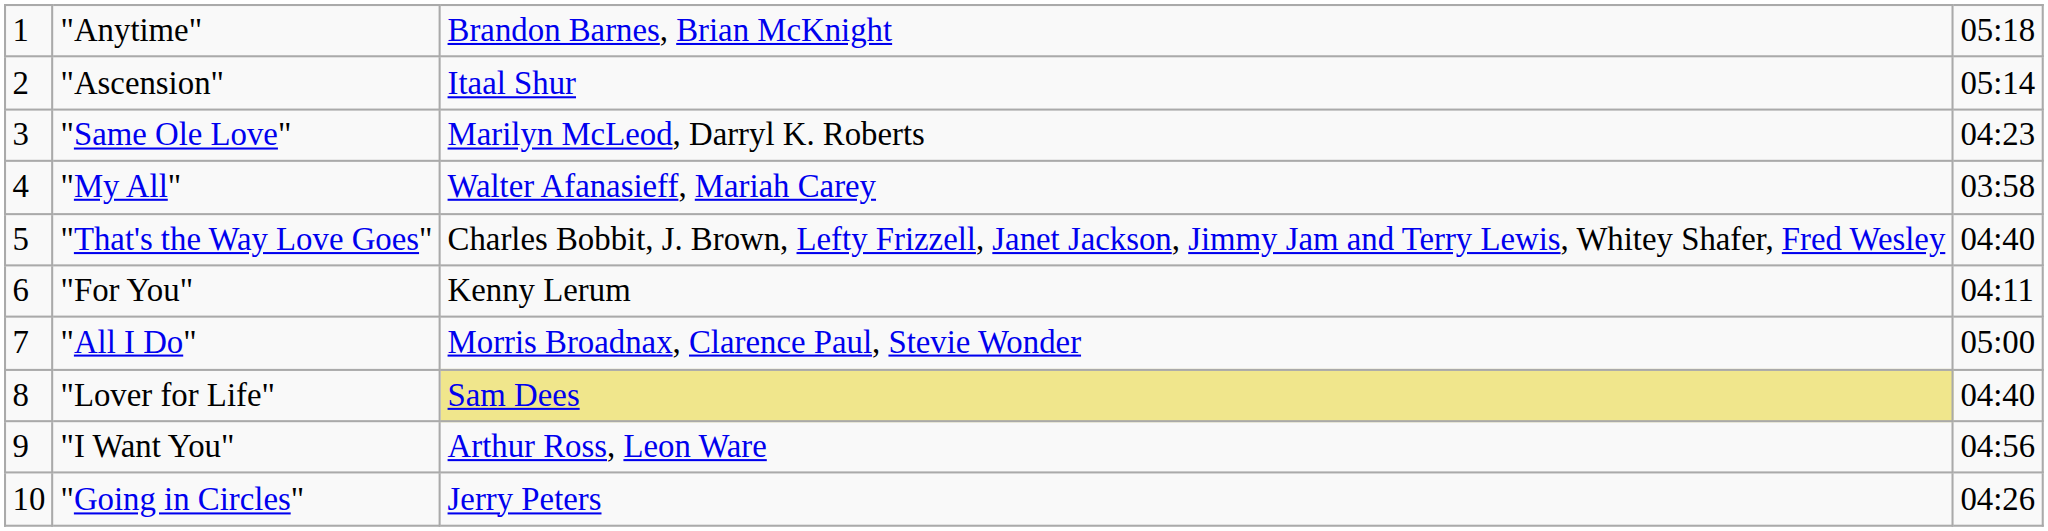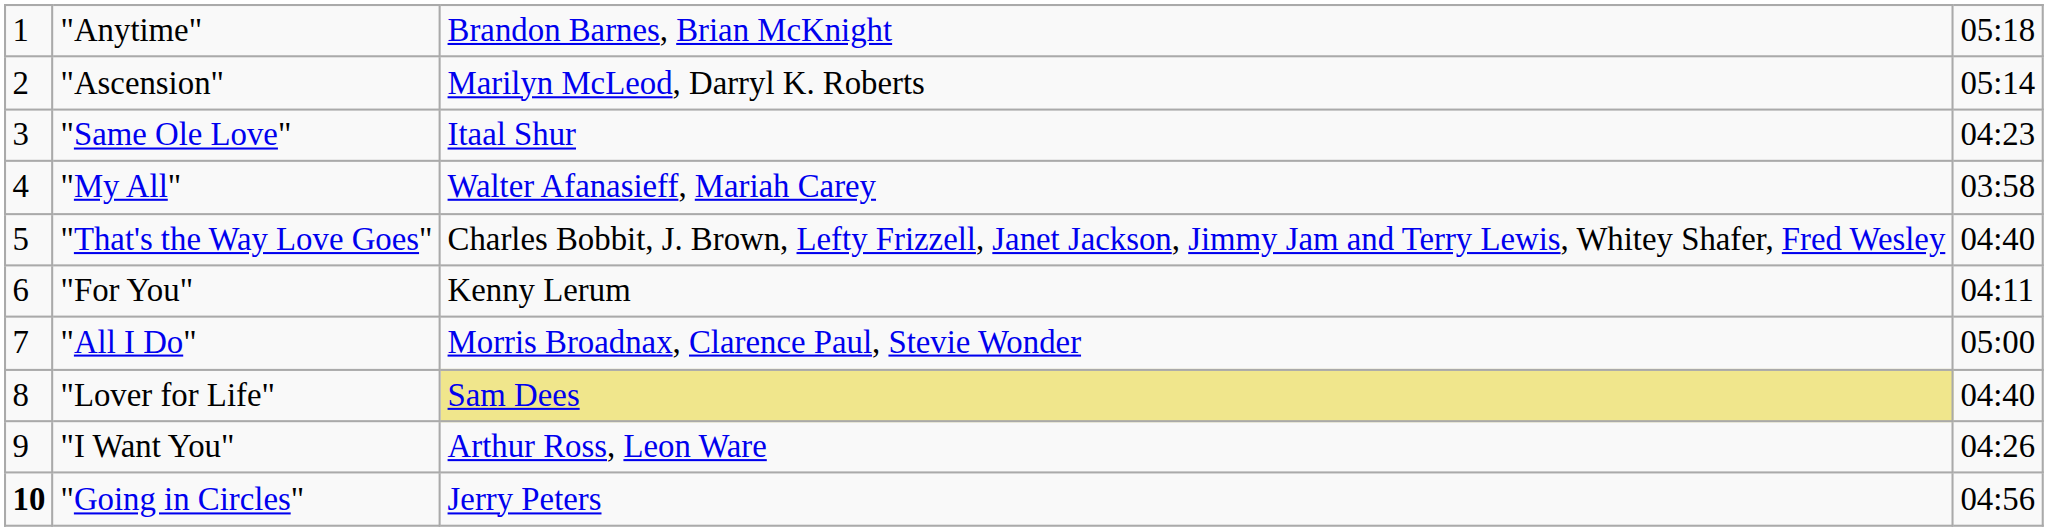 <table class="wikitable">
 <tr>
 <td>1</td>
 <td>"Anytime"</td>
 <td><a href='#'>Brandon Barnes</a>, <a href='#'>Brian McKnight</a></td>
 <td>05:18</td>
 </tr>
 <tr>
 <td>2</td>
 <td>"Ascension"</td>
-<td><a href='#'>Itaal Shur</a></td>
+<td><a href='#'>Marilyn McLeod</a>, Darryl K. Roberts</td>
 <td>05:14</td>
 </tr>
 <tr>
 <td>3</td>
 <td>"<a href='#'>Same Ole Love</a>"</td>
-<td><a href='#'>Marilyn McLeod</a>, Darryl K. Roberts</td>
+<td><a href='#'>Itaal Shur</a></td>
 <td>04:23</td>
 </tr>
 <tr>
 <td>4</td>
 <td>"<a href='#'>My All</a>"</td>
 <td><a href='#'>Walter Afanasieff</a>, <a href='#'>Mariah Carey</a></td>
 <td>03:58</td>
 </tr>
 <tr>
 <td>5</td>
 <td>"<a href='#'>That's the Way Love Goes</a>"</td>
 <td>Charles Bobbit, J. Brown, <a href='#'>Lefty Frizzell</a>, <a href='#'>Janet Jackson</a>, <a href='#'>Jimmy Jam and Terry Lewis</a>, Whitey Shafer, <a href='#'>Fred Wesley</a></td>
 <td>04:40</td>
 </tr>
 <tr>
 <td>6</td>
 <td>"For You"</td>
 <td>Kenny Lerum</td>
 <td>04:11</td>
 </tr>
 <tr>
 <td>7</td>
 <td>"<a href='#'>All I Do</a>"</td>
 <td><a href='#'>Morris Broadnax</a>, <a href='#'>Clarence Paul</a>, <a href='#'>Stevie Wonder</a></td>
 <td>05:00</td>
 </tr>
 <tr>
 <td>8</td>
 <td>"Lover for Life"</td>
 <td style="background: khaki;"><a href='#'>Sam Dees</a></td>
 <td>04:40</td>
 </tr>
 <tr>
 <td>9</td>
 <td>"I Want You"</td>
 <td><a href='#'>Arthur Ross</a>, <a href='#'>Leon Ware</a></td>
+<td>04:26</td>
+</tr>
+<tr>
+<td><strong>10</strong></td>
+<td>"<a href='#'>Going in Circles</a>"</td>
+<td><a href='#'>Jerry Peters</a></td>
 <td>04:56</td>
 </tr>
-<tr>
-<td>10</td>
-<td>"<a href='#'>Going in Circles</a>"</td>
-<td><a href='#'>Jerry Peters</a></td>
-<td>04:26</td>
-</tr>
 </table>
